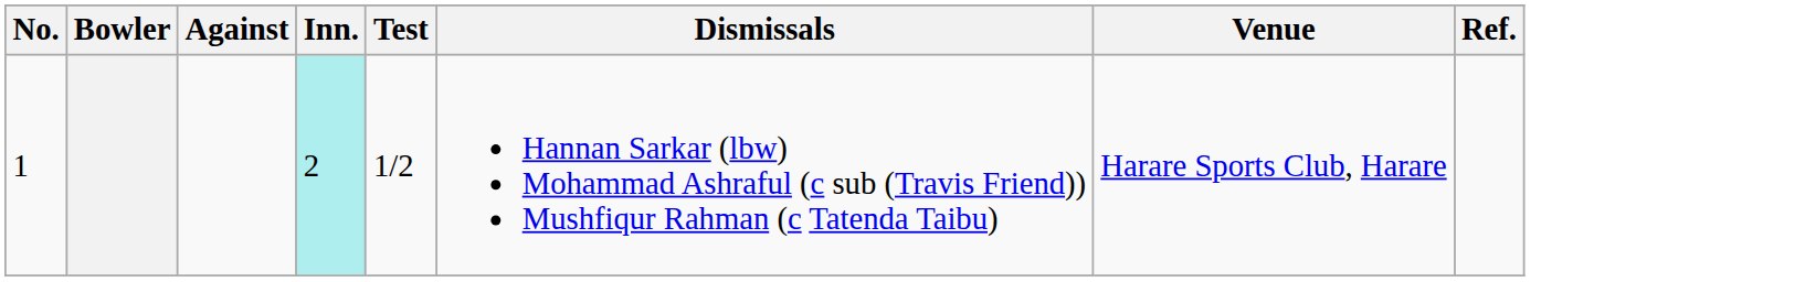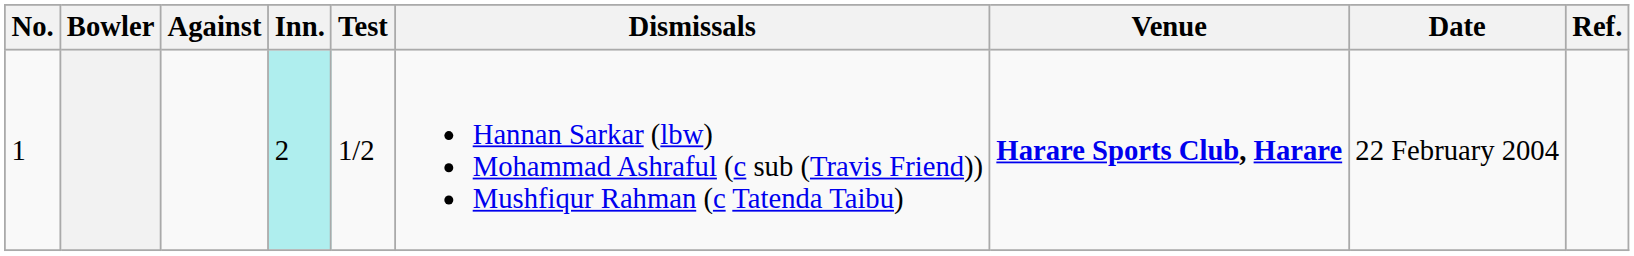 <table class="wikitable sortable plainrowheaders" style="font-size: 100%">
 <tr>
 <th scope="col">No.</th>
 <th scope="col">Bowler</th>
 <th scope="col">Against</th>
 <th scope="col">Inn.</th>
 <th scope="col">Test</th>
 <th scope="col">Dismissals</th>
 <th scope="col">Venue</th>
+<th scope="col">Date</th>
 <th scope="col" class="unsortable">Ref.</th>
 </tr>
 <tr>
 <td>1</td>
 <th scope="row"></th>
 <td></td>
 <td style="background: paleturquoise;">2</td>
 <td>1/2</td>
 <td><br><ul><li><a href='#'>Hannan Sarkar</a> (<a href='#'>lbw</a>)</li><li><a href='#'>Mohammad Ashraful</a> (<a href='#'>c</a> sub (<a href='#'>Travis Friend</a>))</li><li><a href='#'>Mushfiqur Rahman</a> (<a href='#'>c</a> <a href='#'>Tatenda Taibu</a>)</li></ul></td>
-<td> <a href='#'>Harare Sports Club</a>, <a href='#'>Harare</a></td>
+<td><strong> <a href='#'>Harare Sports Club</a>, <a href='#'>Harare</a></strong></td>
+<td>22 February 2004</td>
 <td></td>
 </tr>
 </table>
